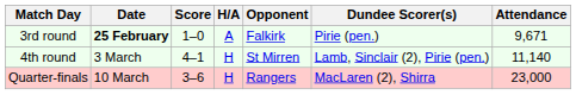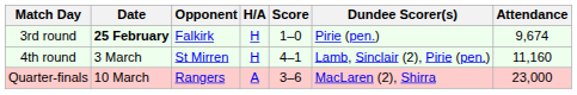 <table class="wikitable" style="text-align:center">
 <tr>
 <th>Match Day</th>
 <th>Date</th>
+<th>Opponent</th>
+<th>H/A</th>
 <th>Score</th>
-<th>H/A</th>
-<th>Opponent</th>
 <th>Dundee Scorer(s)</th>
 <th>Attendance</th>
 </tr>
 <tr bgcolor="#EEFFEE">
 <td>3rd round</td>
 <td align="left"><strong>25 February</strong></td>
+<td align="left"><a href='#'>Falkirk</a></td>
+<td><a href='#'>H</a></td>
 <td>1–0</td>
-<td><a href='#'>A</a></td>
-<td align="left"><a href='#'>Falkirk</a></td>
 <td align="left"><a href='#'>Pirie</a> (<a href='#'>pen.</a>)</td>
-<td>9,671</td>
+<td>9,674</td>
 </tr>
 <tr bgcolor="#EEFFEE">
 <td>4th round</td>
 <td align="left">3 March</td>
+<td align="left"><a href='#'>St Mirren</a></td>
+<td><a href='#'>H</a></td>
 <td>4–1</td>
-<td><a href='#'>H</a></td>
-<td align="left"><a href='#'>St Mirren</a></td>
 <td align="left"><a href='#'>Lamb</a>, <a href='#'>Sinclair</a> (2), <a href='#'>Pirie</a> (<a href='#'>pen.</a>)</td>
-<td>11,140</td>
+<td>11,160</td>
 </tr>
 <tr bgcolor="#FFCCCC">
 <td>Quarter-finals</td>
 <td align="left">10 March</td>
+<td align="left"><a href='#'>Rangers</a></td>
+<td><a href='#'>A</a></td>
 <td>3–6</td>
-<td><a href='#'>H</a></td>
-<td align="left"><a href='#'>Rangers</a></td>
 <td align="left"><a href='#'>MacLaren</a> (2), <a href='#'>Shirra</a></td>
 <td>23,000</td>
 </tr>
 </table>
